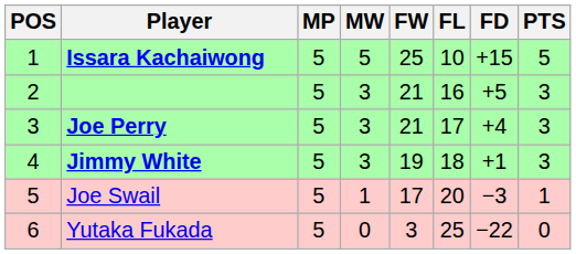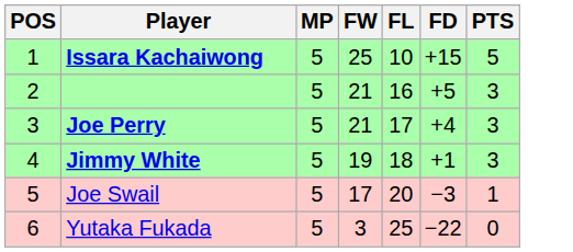 <table class="wikitable" style="text-align: center;">
 <tr>
 <th width=20>POS</th>
 <th width=165>Player</th>
 <th width=20>MP</th>
-<th width=20>MW</th>
 <th width=20>FW</th>
 <th width=20>FL</th>
 <th width=20>FD</th>
 <th width=20>PTS</th>
 </tr>
 <tr style="background:#aaffaa;">
 <td>1</td>
 <td style="text-align:left;"> <strong><a href='#'>Issara Kachaiwong</a></strong></td>
-<td>5</td>
 <td>5</td>
 <td>25</td>
 <td>10</td>
 <td>+15</td>
 <td>5</td>
 </tr>
 <tr style="background:#aaffaa;">
 <td>2</td>
 <td style="text-align:left;"></td>
 <td>5</td>
-<td>3</td>
 <td>21</td>
 <td>16</td>
 <td>+5</td>
 <td>3</td>
 </tr>
 <tr style="background:#aaffaa;">
 <td>3</td>
 <td style="text-align:left;"> <strong><a href='#'>Joe Perry</a></strong></td>
 <td>5</td>
-<td>3</td>
 <td>21</td>
 <td>17</td>
 <td>+4</td>
 <td>3</td>
 </tr>
 <tr style="background:#aaffaa;">
 <td>4</td>
 <td style="text-align:left;"> <strong><a href='#'>Jimmy White</a></strong></td>
 <td>5</td>
-<td>3</td>
 <td>19</td>
 <td>18</td>
 <td>+1</td>
 <td>3</td>
 </tr>
 <tr style="background:#fcc;">
 <td>5</td>
 <td style="text-align:left;"> <a href='#'>Joe Swail</a></td>
 <td>5</td>
-<td>1</td>
 <td>17</td>
 <td>20</td>
 <td>−3</td>
 <td>1</td>
 </tr>
 <tr style="background:#fcc;">
 <td>6</td>
 <td style="text-align:left;"> <a href='#'>Yutaka Fukada</a></td>
 <td>5</td>
-<td>0</td>
 <td>3</td>
 <td>25</td>
 <td>−22</td>
 <td>0</td>
 </tr>
 </table>
